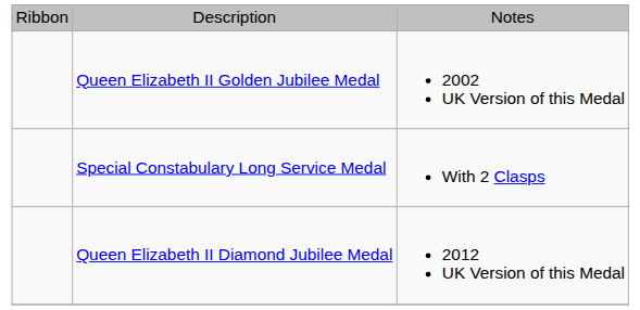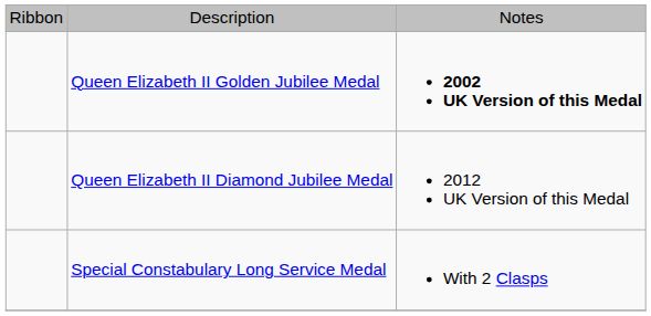 <table class="wikitable" style="margin:1em auto;">
 <tr style="background:silver;" align="center">
 <td>Ribbon</td>
 <td>Description</td>
 <td>Notes</td>
 </tr>
 <tr>
 <td></td>
 <td><a href='#'>Queen Elizabeth II Golden Jubilee Medal</a> </td>
-<td><br><ul><li>2002</li><li>UK Version of this Medal</li></ul></td>
+<td><strong><br><ul><li>2002</li><li>UK Version of this Medal</li></ul></strong></td>
+</tr>
+<tr>
+<td></td>
+<td><a href='#'>Queen Elizabeth II Diamond Jubilee Medal</a> </td>
+<td><br><ul><li>2012</li><li>UK Version of this Medal</li></ul></td>
 </tr>
 <tr>
 <td></td>
 <td><a href='#'>Special Constabulary Long Service Medal</a> </td>
 <td><br><ul><li>With 2 <a href='#'>Clasps</a></li></ul></td>
 </tr>
 <tr>
-<td></td>
-<td><a href='#'>Queen Elizabeth II Diamond Jubilee Medal</a> </td>
-<td><br><ul><li>2012</li><li>UK Version of this Medal</li></ul></td>
-</tr>
-<tr>
 </tr>
 </table>
